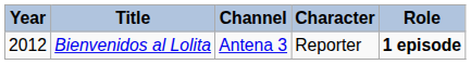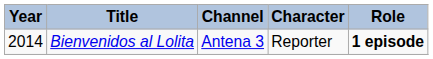 <table class="wikitable">
 <tr>
 <th style="background: #B0C4DE;">Year</th>
 <th style="background: #B0C4DE;">Title</th>
 <th style="background: #B0C4DE;">Channel</th>
 <th style="background: #B0C4DE;">Character</th>
 <th style="background: #B0C4DE;">Role</th>
 </tr>
 <tr>
-<td>2012</td>
+<td>2014</td>
 <td><em><a href='#'>Bienvenidos al Lolita</a></em></td>
 <td><a href='#'>Antena 3</a></td>
 <td>Reporter</td>
 <td><strong>1 episode</strong></td>
 </tr>
 <tr>
 </tr>
 </table>
